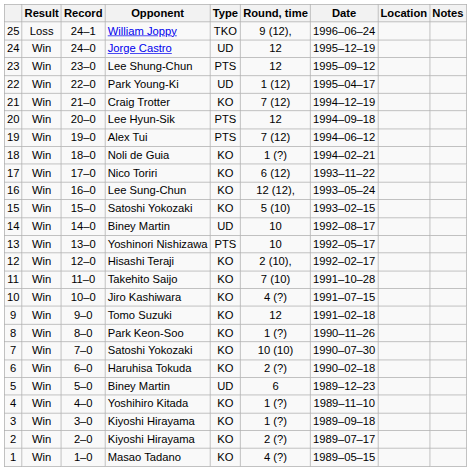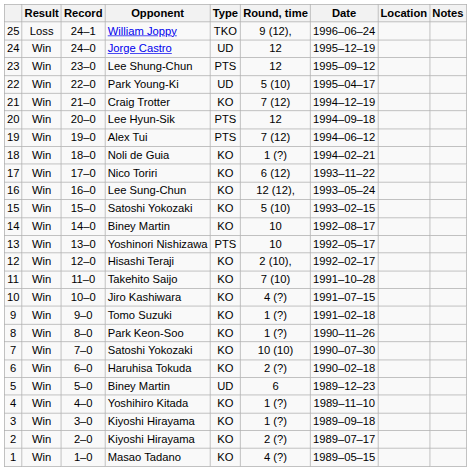 <table class=wikitable style=text-align:center>
 <tr>
 <th></th>
 <th>Result</th>
 <th>Record</th>
 <th>Opponent</th>
 <th>Type</th>
 <th>Round, time</th>
 <th>Date</th>
 <th>Location</th>
 <th>Notes</th>
 </tr>
 <tr>
 <td>25</td>
 <td>Loss</td>
 <td>24–1</td>
 <td align=left><a href='#'>William Joppy</a></td>
 <td>TKO</td>
 <td>9 (12), </td>
 <td>1996–06–24</td>
 <td align=left></td>
 <td align=left></td>
 </tr>
 <tr>
 <td>24</td>
 <td>Win</td>
 <td>24–0</td>
 <td align=left><a href='#'>Jorge Castro</a></td>
 <td>UD</td>
 <td>12</td>
 <td>1995–12–19</td>
 <td align=left></td>
 <td align=left></td>
 </tr>
 <tr>
 <td>23</td>
 <td>Win</td>
 <td>23–0</td>
 <td align=left>Lee Shung-Chun</td>
 <td>PTS</td>
 <td>12</td>
 <td>1995–09–12</td>
 <td align=left></td>
 <td align=left></td>
 </tr>
 <tr>
 <td>22</td>
 <td>Win</td>
 <td>22–0</td>
 <td align=left>Park Young-Ki</td>
 <td>UD</td>
-<td>1 (12)</td>
+<td>5 (10)</td>
 <td>1995–04–17</td>
 <td align=left></td>
 <td align=left></td>
 </tr>
 <tr>
 <td>21</td>
 <td>Win</td>
 <td>21–0</td>
 <td align=left>Craig Trotter</td>
 <td>KO</td>
 <td>7 (12)</td>
 <td>1994–12–19</td>
 <td align=left></td>
 <td align=left></td>
 </tr>
 <tr>
 <td>20</td>
 <td>Win</td>
 <td>20–0</td>
 <td align=left>Lee Hyun-Sik</td>
 <td>PTS</td>
 <td>12</td>
 <td>1994–09–18</td>
 <td align=left></td>
 <td align=left></td>
 </tr>
 <tr>
 <td>19</td>
 <td>Win</td>
 <td>19–0</td>
 <td align=left>Alex Tui</td>
 <td>PTS</td>
 <td>7 (12)</td>
 <td>1994–06–12</td>
 <td align=left></td>
 <td align=left></td>
 </tr>
 <tr>
 <td>18</td>
 <td>Win</td>
 <td>18–0</td>
 <td align=left>Noli de Guia</td>
 <td>KO</td>
 <td>1 (?)</td>
 <td>1994–02–21</td>
 <td align=left></td>
 <td align=left></td>
 </tr>
 <tr>
 <td>17</td>
 <td>Win</td>
 <td>17–0</td>
 <td align=left>Nico Toriri</td>
 <td>KO</td>
 <td>6 (12)</td>
 <td>1993–11–22</td>
 <td align=left></td>
 <td align=left></td>
 </tr>
 <tr>
 <td>16</td>
 <td>Win</td>
 <td>16–0</td>
 <td align=left>Lee Sung-Chun</td>
 <td>KO</td>
 <td>12 (12), </td>
 <td>1993–05–24</td>
 <td align=left></td>
 <td align=left></td>
 </tr>
 <tr>
 <td>15</td>
 <td>Win</td>
 <td>15–0</td>
 <td align=left>Satoshi Yokozaki</td>
 <td>KO</td>
 <td>5 (10)</td>
 <td>1993–02–15</td>
 <td align=left></td>
 <td align=left></td>
 </tr>
 <tr>
 <td>14</td>
 <td>Win</td>
 <td>14–0</td>
 <td align=left>Biney Martin</td>
-<td>UD</td>
+<td>KO</td>
 <td>10</td>
 <td>1992–08–17</td>
 <td align=left></td>
 <td align=left></td>
 </tr>
 <tr>
 <td>13</td>
 <td>Win</td>
 <td>13–0</td>
 <td align=left>Yoshinori Nishizawa</td>
 <td>PTS</td>
 <td>10</td>
 <td>1992–05–17</td>
 <td align=left></td>
 <td align=left></td>
 </tr>
 <tr>
 <td>12</td>
 <td>Win</td>
 <td>12–0</td>
 <td align=left>Hisashi Teraji</td>
 <td>KO</td>
 <td>2 (10), </td>
 <td>1992–02–17</td>
 <td align=left></td>
 <td align=left></td>
 </tr>
 <tr>
 <td>11</td>
 <td>Win</td>
 <td>11–0</td>
 <td align=left>Takehito Saijo</td>
 <td>KO</td>
 <td>7 (10)</td>
 <td>1991–10–28</td>
 <td align=left></td>
 <td align=left></td>
 </tr>
 <tr>
 <td>10</td>
 <td>Win</td>
 <td>10–0</td>
 <td align=left>Jiro Kashiwara</td>
 <td>KO</td>
 <td>4 (?)</td>
 <td>1991–07–15</td>
 <td align=left></td>
 <td align=left></td>
 </tr>
 <tr>
 <td>9</td>
 <td>Win</td>
 <td>9–0</td>
 <td align=left>Tomo Suzuki</td>
 <td>KO</td>
-<td>12</td>
+<td>1 (?)</td>
 <td>1991–02–18</td>
 <td align=left></td>
 <td align=left></td>
 </tr>
 <tr>
 <td>8</td>
 <td>Win</td>
 <td>8–0</td>
 <td align=left>Park Keon-Soo</td>
 <td>KO</td>
 <td>1 (?)</td>
 <td>1990–11–26</td>
 <td align=left></td>
 <td align=left></td>
 </tr>
 <tr>
 <td>7</td>
 <td>Win</td>
 <td>7–0</td>
 <td align=left>Satoshi Yokozaki</td>
 <td>KO</td>
 <td>10 (10)</td>
 <td>1990–07–30</td>
 <td align=left></td>
 <td align=left></td>
 </tr>
 <tr>
 <td>6</td>
 <td>Win</td>
 <td>6–0</td>
 <td align=left>Haruhisa Tokuda</td>
 <td>KO</td>
 <td>2 (?)</td>
 <td>1990–02–18</td>
 <td align=left></td>
 <td align=left></td>
 </tr>
 <tr>
 <td>5</td>
 <td>Win</td>
 <td>5–0</td>
 <td align=left>Biney Martin</td>
 <td>UD</td>
 <td>6</td>
 <td>1989–12–23</td>
 <td align=left></td>
 <td align=left></td>
 </tr>
 <tr>
 <td>4</td>
 <td>Win</td>
 <td>4–0</td>
 <td align=left>Yoshihiro Kitada</td>
 <td>KO</td>
 <td>1 (?)</td>
 <td>1989–11–10</td>
 <td align=left></td>
 <td align=left></td>
 </tr>
 <tr>
 <td>3</td>
 <td>Win</td>
 <td>3–0</td>
 <td align=left>Kiyoshi Hirayama</td>
 <td>KO</td>
 <td>1 (?)</td>
 <td>1989–09–18</td>
 <td align=left></td>
 <td align=left></td>
 </tr>
 <tr>
 <td>2</td>
 <td>Win</td>
 <td>2–0</td>
 <td align=left>Kiyoshi Hirayama</td>
 <td>KO</td>
 <td>2 (?)</td>
 <td>1989–07–17</td>
 <td align=left></td>
 <td align=left></td>
 </tr>
 <tr>
 <td>1</td>
 <td>Win</td>
 <td>1–0</td>
 <td align=left>Masao Tadano</td>
 <td>KO</td>
 <td>4 (?)</td>
 <td>1989–05–15</td>
 <td align=left></td>
 <td align=left></td>
 </tr>
 </table>
